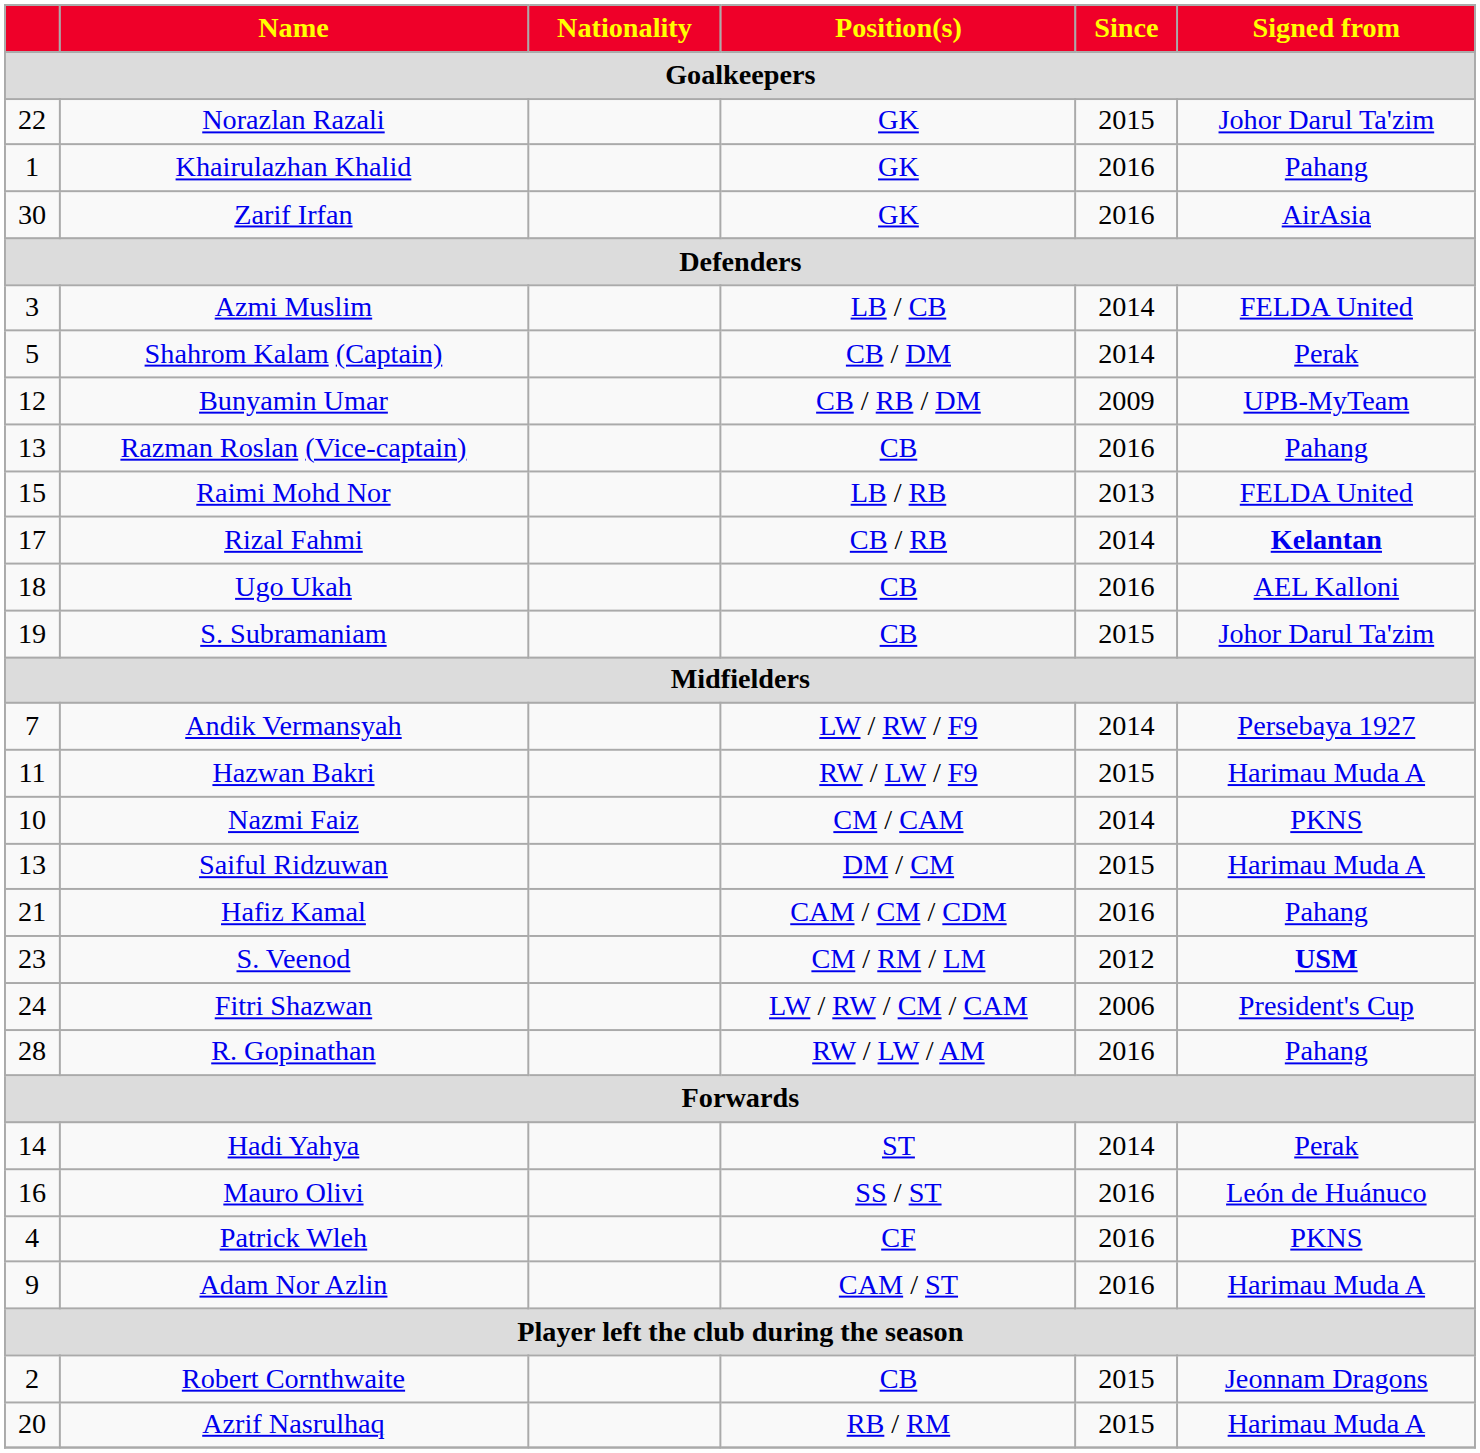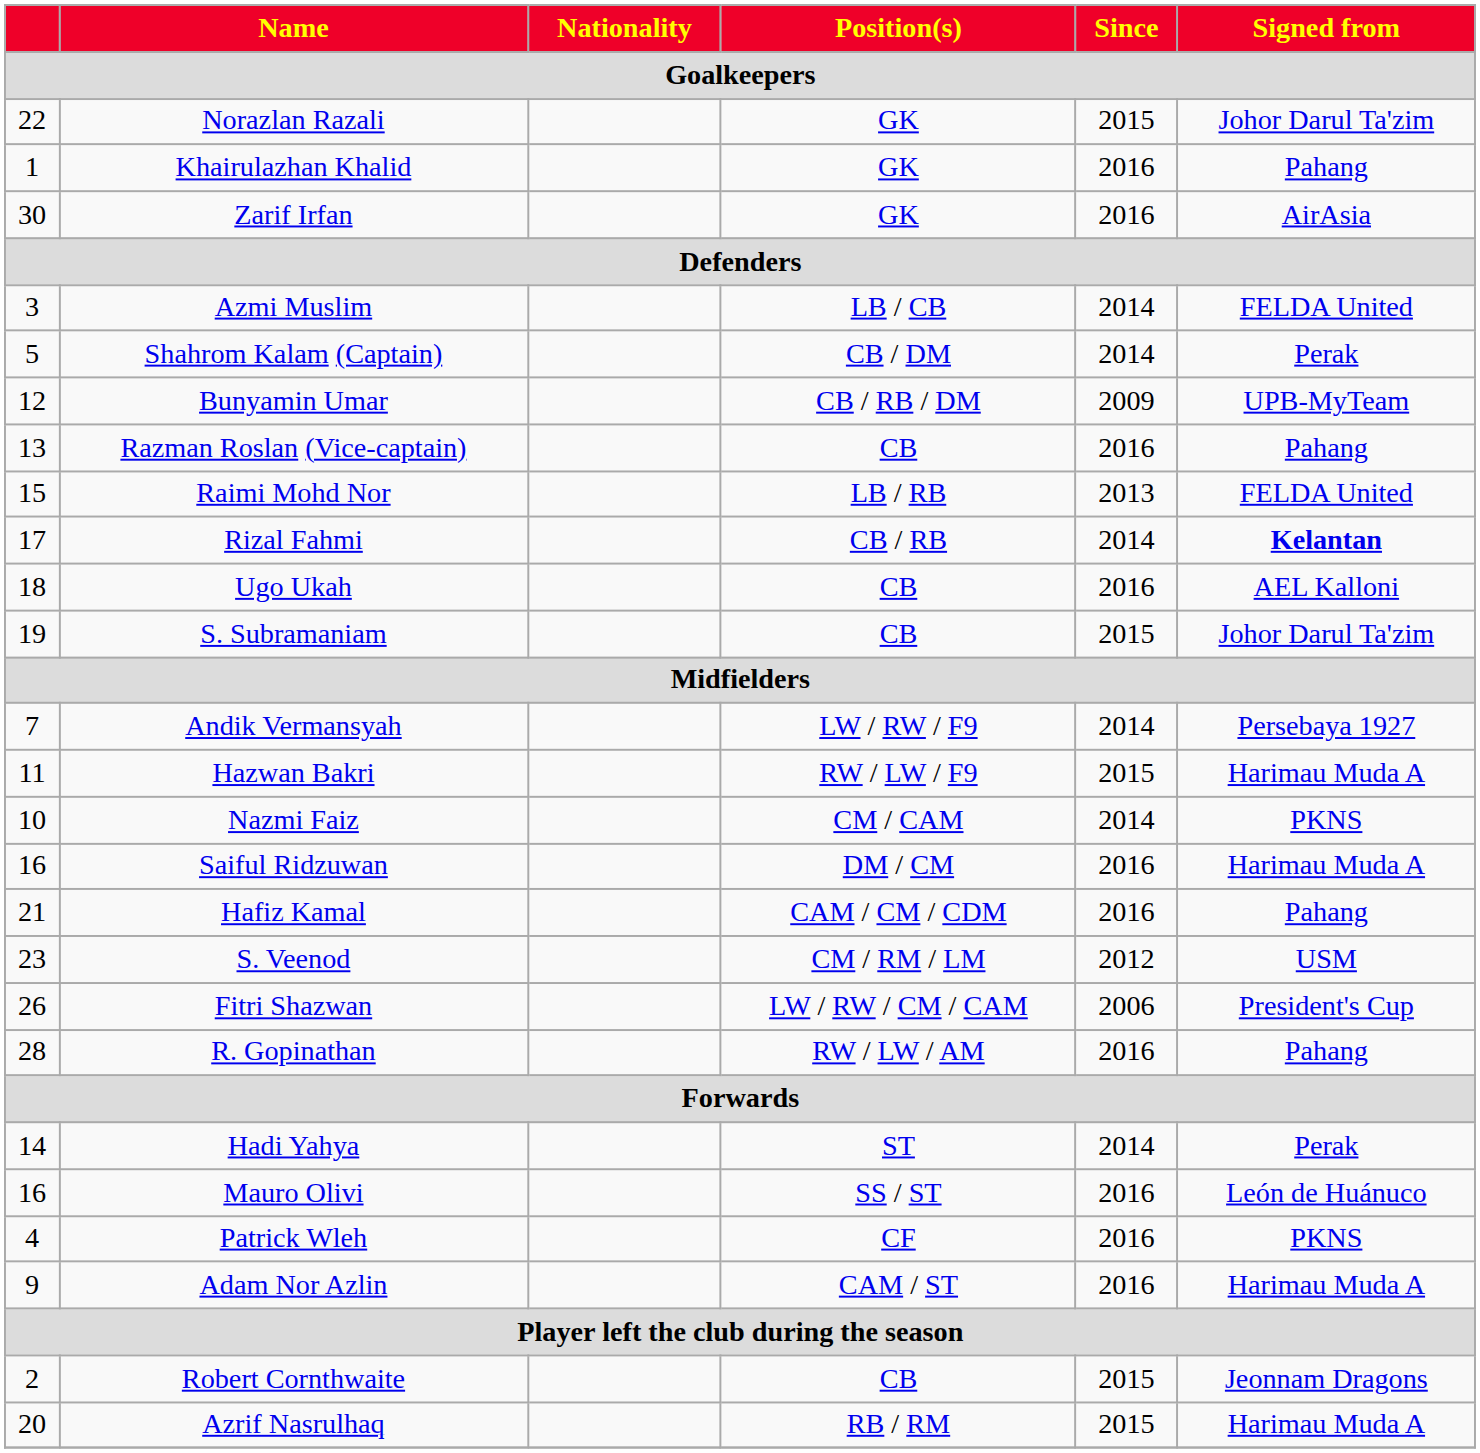 <table class="wikitable" style="text-align:center; font-size:90%; width:85%">
 <tr>
 <th style="background:#EF0029; color:yellow; text-align:center;"></th>
 <th style="background:#EF0029; color:yellow; text-align:center;">Name</th>
 <th style="background:#EF0029; color:yellow; text-align:center;">Nationality</th>
 <th style="background:#EF0029; color:yellow; text-align:center;">Position(s)</th>
 <th style="background:#EF0029; color:yellow; text-align:center;">Since</th>
 <th style="background:#EF0029; color:yellow; text-align:center;">Signed from</th>
 </tr>
 <tr>
 <th colspan="9" style="background:#dcdcdc; text-align:center;">Goalkeepers</th>
 </tr>
 <tr>
 <td>22</td>
 <td><a href='#'>Norazlan Razali</a></td>
 <td></td>
 <td><a href='#'>GK</a></td>
 <td>2015</td>
 <td><a href='#'>Johor Darul Ta'zim</a></td>
 </tr>
 <tr>
 <td>1</td>
 <td><a href='#'>Khairulazhan Khalid</a></td>
 <td></td>
 <td><a href='#'>GK</a></td>
 <td>2016</td>
 <td><a href='#'>Pahang</a></td>
 </tr>
 <tr>
 <td>30</td>
 <td><a href='#'>Zarif Irfan</a></td>
 <td></td>
 <td><a href='#'>GK</a></td>
 <td>2016</td>
 <td><a href='#'>AirAsia</a></td>
 </tr>
 <tr>
 <th colspan="9" style="background:#dcdcdc; text-align:center;">Defenders</th>
 </tr>
 <tr>
 <td>3</td>
 <td><a href='#'>Azmi Muslim</a></td>
 <td></td>
 <td><a href='#'>LB</a> / <a href='#'>CB</a></td>
 <td>2014</td>
 <td><a href='#'>FELDA United</a></td>
 </tr>
 <tr>
 <td>5</td>
 <td><a href='#'>Shahrom Kalam</a> <a href='#'>(Captain)</a></td>
 <td></td>
 <td><a href='#'>CB</a> / <a href='#'>DM</a></td>
 <td>2014</td>
 <td><a href='#'>Perak</a></td>
 </tr>
 <tr>
 <td>12</td>
 <td><a href='#'>Bunyamin Umar</a></td>
 <td></td>
 <td><a href='#'>CB</a> / <a href='#'>RB</a> / <a href='#'>DM</a></td>
 <td>2009</td>
 <td><a href='#'>UPB-MyTeam</a></td>
 </tr>
 <tr>
 <td>13</td>
 <td><a href='#'>Razman Roslan</a> <a href='#'>(Vice-captain)</a></td>
 <td></td>
 <td><a href='#'>CB</a></td>
 <td>2016</td>
 <td><a href='#'>Pahang</a></td>
 </tr>
 <tr>
 <td>15</td>
 <td><a href='#'>Raimi Mohd Nor</a></td>
 <td></td>
 <td><a href='#'>LB</a> / <a href='#'>RB</a></td>
 <td>2013</td>
 <td><a href='#'>FELDA United</a></td>
 </tr>
 <tr>
 <td>17</td>
 <td><a href='#'>Rizal Fahmi</a></td>
 <td></td>
 <td><a href='#'>CB</a> / <a href='#'>RB</a></td>
 <td>2014</td>
 <td><strong><a href='#'>Kelantan</a></strong></td>
 </tr>
 <tr>
 <td>18</td>
 <td><a href='#'>Ugo Ukah</a></td>
 <td></td>
 <td><a href='#'>CB</a></td>
 <td>2016</td>
 <td> <a href='#'>AEL Kalloni</a></td>
 </tr>
 <tr>
 <td>19</td>
 <td><a href='#'>S. Subramaniam</a></td>
 <td></td>
 <td><a href='#'>CB</a></td>
 <td>2015</td>
 <td><a href='#'>Johor Darul Ta'zim</a></td>
 </tr>
 <tr>
 <th colspan="9" style="background:#dcdcdc; text-align:center;">Midfielders</th>
 </tr>
 <tr>
 <td>7</td>
 <td><a href='#'>Andik Vermansyah</a></td>
 <td></td>
 <td><a href='#'>LW</a> / <a href='#'>RW</a> / <a href='#'>F9</a></td>
 <td>2014</td>
 <td> <a href='#'>Persebaya 1927</a></td>
 </tr>
 <tr>
 <td>11</td>
 <td><a href='#'>Hazwan Bakri</a></td>
 <td></td>
 <td><a href='#'>RW</a> / <a href='#'>LW</a> / <a href='#'>F9</a></td>
 <td>2015</td>
 <td><a href='#'>Harimau Muda A</a></td>
 </tr>
 <tr>
 <td>10</td>
 <td><a href='#'>Nazmi Faiz</a></td>
 <td></td>
 <td><a href='#'>CM</a> / <a href='#'>CAM</a></td>
 <td>2014</td>
 <td><a href='#'>PKNS</a></td>
 </tr>
 <tr>
-<td>13</td>
+<td>16</td>
 <td><a href='#'>Saiful Ridzuwan</a></td>
 <td></td>
 <td><a href='#'>DM</a> / <a href='#'>CM</a></td>
-<td>2015</td>
+<td>2016</td>
 <td><a href='#'>Harimau Muda A</a></td>
 </tr>
 <tr>
 <td>21</td>
 <td><a href='#'>Hafiz Kamal</a></td>
 <td></td>
 <td><a href='#'>CAM</a> / <a href='#'>CM</a> / <a href='#'>CDM</a></td>
 <td>2016</td>
 <td><a href='#'>Pahang</a></td>
 </tr>
 <tr>
 <td>23</td>
 <td><a href='#'>S. Veenod</a></td>
 <td></td>
 <td><a href='#'>CM</a> / <a href='#'>RM</a> / <a href='#'>LM</a></td>
 <td>2012</td>
-<td><strong><a href='#'>USM</a></strong></td>
+<td><a href='#'>USM</a></td>
 </tr>
 <tr>
-<td>24</td>
+<td>26</td>
 <td><a href='#'>Fitri Shazwan</a></td>
 <td></td>
 <td><a href='#'>LW</a> / <a href='#'>RW</a> / <a href='#'>CM</a> / <a href='#'>CAM</a></td>
 <td>2006</td>
 <td><a href='#'>President's Cup</a></td>
 </tr>
 <tr>
 <td>28</td>
 <td><a href='#'>R. Gopinathan</a></td>
 <td></td>
 <td><a href='#'>RW</a> / <a href='#'>LW</a> / <a href='#'>AM</a></td>
 <td>2016</td>
 <td><a href='#'>Pahang</a></td>
 </tr>
 <tr>
 <th colspan="9" style="background:#dcdcdc; text-align:center;">Forwards</th>
 </tr>
 <tr>
 <td>14</td>
 <td><a href='#'>Hadi Yahya</a></td>
 <td></td>
 <td><a href='#'>ST</a></td>
 <td>2014</td>
 <td><a href='#'>Perak</a></td>
 </tr>
 <tr>
 <td>16</td>
 <td><a href='#'>Mauro Olivi</a></td>
 <td></td>
 <td><a href='#'>SS</a> / <a href='#'>ST</a></td>
 <td>2016</td>
 <td> <a href='#'>León de Huánuco</a></td>
 </tr>
 <tr>
 <td>4</td>
 <td><a href='#'>Patrick Wleh</a></td>
 <td></td>
 <td><a href='#'>CF</a></td>
 <td>2016</td>
 <td><a href='#'>PKNS</a></td>
 </tr>
 <tr>
 <td>9</td>
 <td><a href='#'>Adam Nor Azlin</a></td>
 <td></td>
 <td><a href='#'>CAM</a> / <a href='#'>ST</a></td>
 <td>2016</td>
 <td><a href='#'>Harimau Muda A</a></td>
 </tr>
 <tr>
 <th colspan="9" style="background:#dcdcdc; text-align:center;">Player left the club during the season</th>
 </tr>
 <tr>
 <td>2</td>
 <td><a href='#'>Robert Cornthwaite</a></td>
 <td></td>
 <td><a href='#'>CB</a></td>
 <td>2015</td>
 <td> <a href='#'>Jeonnam Dragons</a></td>
 </tr>
 <tr>
 <td>20</td>
 <td><a href='#'>Azrif Nasrulhaq</a></td>
 <td></td>
 <td><a href='#'>RB</a> / <a href='#'>RM</a></td>
 <td>2015</td>
 <td><a href='#'>Harimau Muda A</a></td>
 </tr>
 <tr>
 </tr>
 </table>
